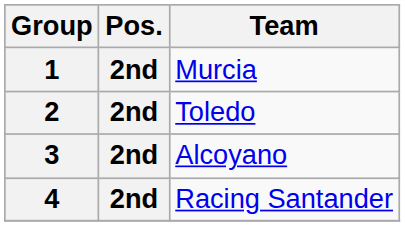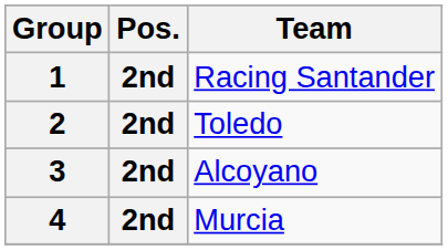 <table class="wikitable">
 <tr>
 <th>Group</th>
 <th>Pos.</th>
 <th>Team</th>
 </tr>
 <tr>
 <th>1</th>
 <th>2nd</th>
-<td><a href='#'>Murcia</a></td>
+<td><a href='#'>Racing Santander</a></td>
 </tr>
 <tr>
 <th>2</th>
 <th>2nd</th>
 <td><a href='#'>Toledo</a></td>
 </tr>
 <tr>
 <th>3</th>
 <th>2nd</th>
 <td><a href='#'>Alcoyano</a></td>
 </tr>
 <tr>
 <th>4</th>
 <th>2nd</th>
-<td><a href='#'>Racing Santander</a></td>
+<td><a href='#'>Murcia</a></td>
 </tr>
 <tr>
 </tr>
 </table>
